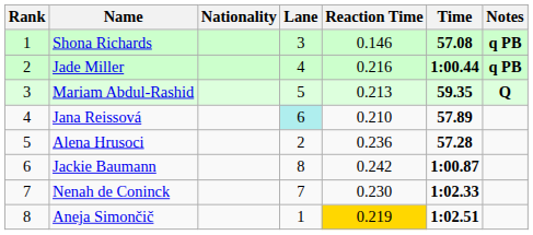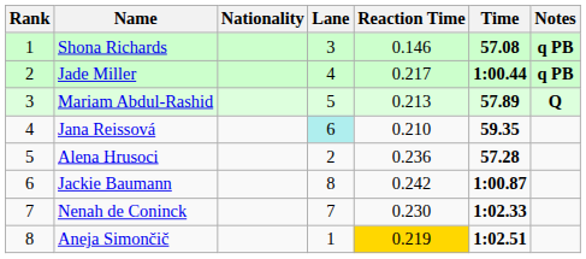 <table class="wikitable sortable" style="text-align:center">
 <tr>
 <th>Rank</th>
 <th>Name</th>
 <th>Nationality</th>
 <th>Lane</th>
 <th>Reaction Time</th>
 <th>Time</th>
 <th>Notes</th>
 </tr>
 <tr bgcolor=ccffcc>
 <td>1</td>
 <td align=left><a href='#'>Shona Richards</a></td>
 <td align=left></td>
 <td>3</td>
 <td>0.146</td>
 <td><strong>57.08</strong></td>
 <td><strong>q PB</strong></td>
 </tr>
 <tr bgcolor=ccffcc>
 <td>2</td>
 <td align=left><a href='#'>Jade Miller</a></td>
 <td align=left></td>
 <td>4</td>
-<td>0.216</td>
+<td>0.217</td>
 <td><strong>1:00.44</strong></td>
 <td><strong>q PB</strong></td>
 </tr>
 <tr bgcolor=ddffdd>
 <td>3</td>
 <td align=left><a href='#'>Mariam Abdul-Rashid</a></td>
 <td align=left></td>
 <td>5</td>
 <td>0.213</td>
-<td><strong>59.35</strong></td>
+<td><strong>57.89</strong></td>
 <td><strong>Q</strong></td>
 </tr>
 <tr>
 <td>4</td>
 <td align=left><a href='#'>Jana Reissová</a></td>
 <td align=left></td>
 <td style="background: paleturquoise;">6</td>
 <td>0.210</td>
-<td><strong>57.89</strong></td>
+<td><strong>59.35</strong></td>
 <td></td>
 </tr>
 <tr>
 <td>5</td>
 <td align=left><a href='#'>Alena Hrusoci</a></td>
 <td align=left></td>
 <td>2</td>
 <td>0.236</td>
 <td><strong>57.28</strong></td>
 <td></td>
 </tr>
 <tr>
 <td>6</td>
 <td align=left><a href='#'>Jackie Baumann</a></td>
 <td align=left></td>
 <td>8</td>
 <td>0.242</td>
 <td><strong>1:00.87</strong></td>
 <td></td>
 </tr>
 <tr>
 <td>7</td>
 <td align=left><a href='#'>Nenah de Coninck</a></td>
 <td align=left></td>
 <td>7</td>
 <td>0.230</td>
 <td><strong>1:02.33</strong></td>
 <td></td>
 </tr>
 <tr>
 <td>8</td>
 <td align=left><a href='#'>Aneja Simončič</a></td>
 <td align=left></td>
 <td>1</td>
 <td style="background: gold;">0.219</td>
 <td><strong>1:02.51</strong></td>
 <td></td>
 </tr>
 </table>
